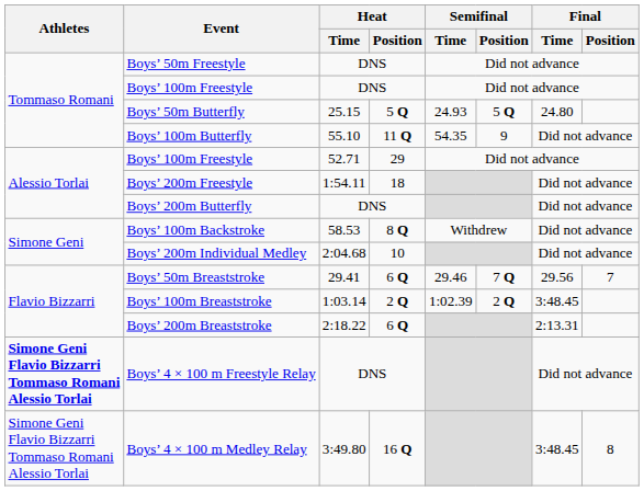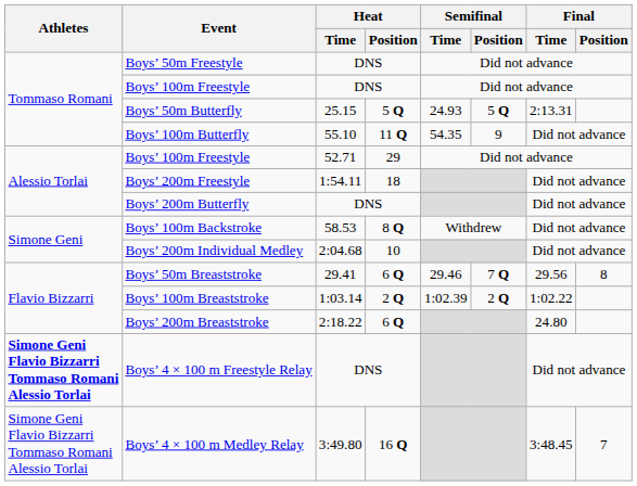 <table class="wikitable" border="1" style="font-size:90%">
 <tr>
 <th rowspan=2>Athletes</th>
 <th rowspan=2>Event</th>
 <th colspan=2>Heat</th>
 <th colspan=2>Semifinal</th>
 <th colspan=2>Final</th>
 </tr>
 <tr>
 <th>Time</th>
 <th>Position</th>
 <th>Time</th>
 <th>Position</th>
 <th>Time</th>
 <th>Position</th>
 </tr>
 <tr>
 <td rowspan=4><a href='#'>Tommaso Romani</a></td>
 <td><a href='#'>Boys’ 50m Freestyle</a></td>
 <td colspan="2" align=center>DNS</td>
 <td colspan="4" align=center>Did not advance</td>
 </tr>
 <tr>
 <td><a href='#'>Boys’ 100m Freestyle</a></td>
 <td colspan="2" align=center>DNS</td>
 <td colspan="4" align=center>Did not advance</td>
 </tr>
 <tr>
 <td><a href='#'>Boys’ 50m Butterfly</a></td>
 <td align=center>25.15</td>
 <td align=center>5 <strong>Q</strong></td>
 <td align=center>24.93</td>
 <td align=center>5 <strong>Q</strong></td>
-<td align=center>24.80</td>
+<td align=center>2:13.31</td>
 <td align=center></td>
 </tr>
 <tr>
 <td><a href='#'>Boys’ 100m Butterfly</a></td>
 <td align=center>55.10</td>
 <td align=center>11 <strong>Q</strong></td>
 <td align=center>54.35</td>
 <td align=center>9</td>
 <td colspan="2" align=center>Did not advance</td>
 </tr>
 <tr>
 <td rowspan=3><a href='#'>Alessio Torlai</a></td>
 <td><a href='#'>Boys’ 100m Freestyle</a></td>
 <td align=center>52.71</td>
 <td align=center>29</td>
 <td colspan="4" align=center>Did not advance</td>
 </tr>
 <tr>
 <td><a href='#'>Boys’ 200m Freestyle</a></td>
 <td align=center>1:54.11</td>
 <td align=center>18</td>
 <td colspan=2 bgcolor=#DCDCDC></td>
 <td colspan="2" align=center>Did not advance</td>
 </tr>
 <tr>
 <td><a href='#'>Boys’ 200m Butterfly</a></td>
 <td colspan="2" align=center>DNS</td>
 <td colspan=2 bgcolor=#DCDCDC></td>
 <td colspan="2" align=center>Did not advance</td>
 </tr>
 <tr>
 <td rowspan=2><a href='#'>Simone Geni</a></td>
 <td><a href='#'>Boys’ 100m Backstroke</a></td>
 <td align=center>58.53</td>
 <td align=center>8 <strong>Q</strong></td>
 <td colspan="2" align=center>Withdrew</td>
 <td colspan="2" align=center>Did not advance</td>
 </tr>
 <tr>
 <td><a href='#'>Boys’ 200m Individual Medley</a></td>
 <td align=center>2:04.68</td>
 <td align=center>10</td>
 <td colspan=2 bgcolor=#DCDCDC></td>
 <td colspan="2" align=center>Did not advance</td>
 </tr>
 <tr>
 <td rowspan=3><a href='#'>Flavio Bizzarri</a></td>
 <td><a href='#'>Boys’ 50m Breaststroke</a></td>
 <td align=center>29.41</td>
 <td align=center>6 <strong>Q</strong></td>
 <td align=center>29.46</td>
 <td align=center>7 <strong>Q</strong></td>
 <td align=center>29.56</td>
-<td align=center>7</td>
+<td align=center>8</td>
 </tr>
 <tr>
 <td><a href='#'>Boys’ 100m Breaststroke</a></td>
 <td align=center>1:03.14</td>
 <td align=center>2 <strong>Q</strong></td>
 <td align=center>1:02.39</td>
 <td align=center>2 <strong>Q</strong></td>
-<td align=center>3:48.45</td>
+<td align=center>1:02.22</td>
 <td align=center></td>
 </tr>
 <tr>
 <td><a href='#'>Boys’ 200m Breaststroke</a></td>
 <td align=center>2:18.22</td>
 <td align=center>6 <strong>Q</strong></td>
 <td colspan=2 bgcolor=#DCDCDC></td>
-<td align=center>2:13.31</td>
+<td align=center>24.80</td>
 <td align=center></td>
 </tr>
 <tr>
 <td><strong><a href='#'>Simone Geni</a><br><a href='#'>Flavio Bizzarri</a><br><a href='#'>Tommaso Romani</a><br><a href='#'>Alessio Torlai</a></strong></td>
 <td><a href='#'>Boys’ 4 × 100 m Freestyle Relay</a></td>
 <td colspan="2" align=center>DNS</td>
 <td colspan=2 bgcolor=#DCDCDC></td>
 <td colspan="2" align=center>Did not advance</td>
 </tr>
 <tr>
 <td><a href='#'>Simone Geni</a><br><a href='#'>Flavio Bizzarri</a><br><a href='#'>Tommaso Romani</a><br><a href='#'>Alessio Torlai</a></td>
 <td><a href='#'>Boys’ 4 × 100 m Medley Relay</a></td>
 <td align=center>3:49.80</td>
 <td align=center>16 <strong>Q</strong></td>
 <td colspan=2 bgcolor=#DCDCDC></td>
 <td align=center>3:48.45</td>
-<td align=center>8</td>
+<td align=center>7</td>
 </tr>
 </table>
